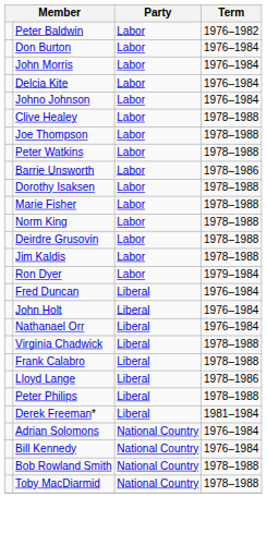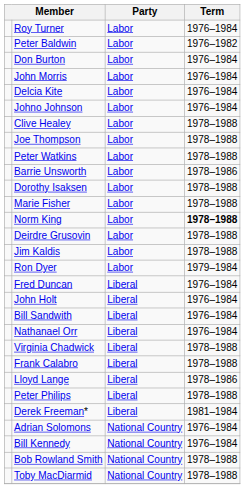 <table class="wikitable">
 <tr>
 <th colspan="2">Member</th>
 <th>Party</th>
 <th>Term</th>
+</tr>
+<tr>
+<td> </td>
+<td><a href='#'>Roy Turner</a></td>
+<td><a href='#'>Labor</a></td>
+<td>1976–1984</td>
 </tr>
 <tr>
 <td> </td>
 <td><a href='#'>Peter Baldwin</a></td>
 <td><a href='#'>Labor</a></td>
 <td>1976–1982</td>
 </tr>
 <tr>
 <td> </td>
 <td><a href='#'>Don Burton</a></td>
 <td><a href='#'>Labor</a></td>
 <td>1976–1984</td>
 </tr>
 <tr>
 <td> </td>
 <td><a href='#'>John Morris</a></td>
 <td><a href='#'>Labor</a></td>
 <td>1976–1984</td>
 </tr>
 <tr>
 <td> </td>
 <td><a href='#'>Delcia Kite</a></td>
 <td><a href='#'>Labor</a></td>
 <td>1976–1984</td>
 </tr>
 <tr>
 <td> </td>
 <td><a href='#'>Johno Johnson</a></td>
 <td><a href='#'>Labor</a></td>
 <td>1976–1984</td>
 </tr>
 <tr>
 <td> </td>
 <td><a href='#'>Clive Healey</a></td>
 <td><a href='#'>Labor</a></td>
 <td>1978–1988</td>
 </tr>
 <tr>
 <td> </td>
 <td><a href='#'>Joe Thompson</a></td>
 <td><a href='#'>Labor</a></td>
 <td>1978–1988</td>
 </tr>
 <tr>
 <td> </td>
 <td><a href='#'>Peter Watkins</a></td>
 <td><a href='#'>Labor</a></td>
 <td>1978–1988</td>
 </tr>
 <tr>
 <td> </td>
 <td><a href='#'>Barrie Unsworth</a></td>
 <td><a href='#'>Labor</a></td>
 <td>1978–1986</td>
 </tr>
 <tr>
 <td> </td>
 <td><a href='#'>Dorothy Isaksen</a></td>
 <td><a href='#'>Labor</a></td>
 <td>1978–1988</td>
 </tr>
 <tr>
 <td> </td>
 <td><a href='#'>Marie Fisher</a></td>
 <td><a href='#'>Labor</a></td>
 <td>1978–1988</td>
 </tr>
 <tr>
 <td> </td>
 <td><a href='#'>Norm King</a></td>
 <td><a href='#'>Labor</a></td>
-<td>1978–1988</td>
+<td><strong>1978–1988</strong></td>
 </tr>
 <tr>
 <td> </td>
 <td><a href='#'>Deirdre Grusovin</a></td>
 <td><a href='#'>Labor</a></td>
 <td>1978–1988</td>
 </tr>
 <tr>
 <td> </td>
 <td><a href='#'>Jim Kaldis</a></td>
 <td><a href='#'>Labor</a></td>
 <td>1978–1988</td>
 </tr>
 <tr>
 <td> </td>
 <td><a href='#'>Ron Dyer</a></td>
 <td><a href='#'>Labor</a></td>
 <td>1979–1984</td>
 </tr>
 <tr>
 <td> </td>
 <td><a href='#'>Fred Duncan</a></td>
 <td><a href='#'>Liberal</a></td>
 <td>1976–1984</td>
 </tr>
 <tr>
 <td> </td>
 <td><a href='#'>John Holt</a></td>
+<td><a href='#'>Liberal</a></td>
+<td>1976–1984</td>
+</tr>
+<tr>
+<td> </td>
+<td><a href='#'>Bill Sandwith</a></td>
 <td><a href='#'>Liberal</a></td>
 <td>1976–1984</td>
 </tr>
 <tr>
 <td> </td>
 <td><a href='#'>Nathanael Orr</a></td>
 <td><a href='#'>Liberal</a></td>
 <td>1976–1984</td>
 </tr>
 <tr>
 <td> </td>
 <td><a href='#'>Virginia Chadwick</a></td>
 <td><a href='#'>Liberal</a></td>
 <td>1978–1988</td>
 </tr>
 <tr>
 <td> </td>
 <td><a href='#'>Frank Calabro</a></td>
 <td><a href='#'>Liberal</a></td>
 <td>1978–1988</td>
 </tr>
 <tr>
 <td> </td>
 <td><a href='#'>Lloyd Lange</a></td>
 <td><a href='#'>Liberal</a></td>
 <td>1978–1986</td>
 </tr>
 <tr>
 <td> </td>
 <td><a href='#'>Peter Philips</a></td>
 <td><a href='#'>Liberal</a></td>
 <td>1978–1988</td>
 </tr>
 <tr>
 <td> </td>
 <td><a href='#'>Derek Freeman</a>*</td>
 <td><a href='#'>Liberal</a></td>
 <td>1981–1984</td>
 </tr>
 <tr>
 <td> </td>
 <td><a href='#'>Adrian Solomons</a></td>
 <td><a href='#'>National Country</a></td>
 <td>1976–1984</td>
 </tr>
 <tr>
 <td> </td>
 <td><a href='#'>Bill Kennedy</a></td>
 <td><a href='#'>National Country</a></td>
 <td>1976–1984</td>
 </tr>
 <tr>
 <td> </td>
 <td><a href='#'>Bob Rowland Smith</a></td>
 <td><a href='#'>National Country</a></td>
 <td>1978–1988</td>
 </tr>
 <tr>
 <td> </td>
 <td><a href='#'>Toby MacDiarmid</a></td>
 <td><a href='#'>National Country</a></td>
 <td>1978–1988</td>
 </tr>
 <tr>
 </tr>
 </table>
